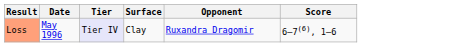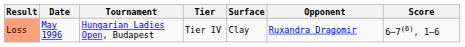 <table class="sortable wikitable">
 <tr>
 <th>Result</th>
 <th style="width:55px">Date</th>
+<th style="width:150px">Tournament</th>
 <th style="width:60px">Tier</th>
 <th style="width:50px">Surface</th>
 <th style="width:170px">Opponent</th>
 <th style="width:110px" class="unsortable">Score</th>
 </tr>
 <tr>
 <td style="background:#ffa07a;">Loss</td>
 <td><a href='#'>May 1996</a></td>
-<td style="background: lavender;">Tier IV</td>
+<td><a href='#'>Hungarian Ladies Open</a>, Budapest</td>
+<td>Tier IV</td>
 <td>Clay</td>
 <td> <a href='#'>Ruxandra Dragomir</a></td>
 <td>6–7<sup>(6)</sup>, 1–6</td>
 </tr>
 </table>
